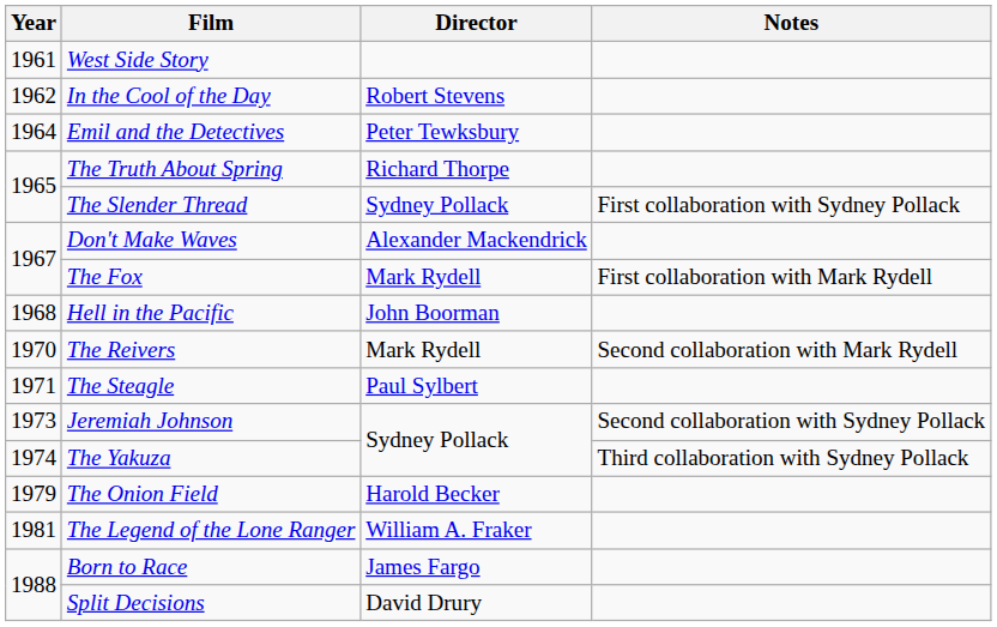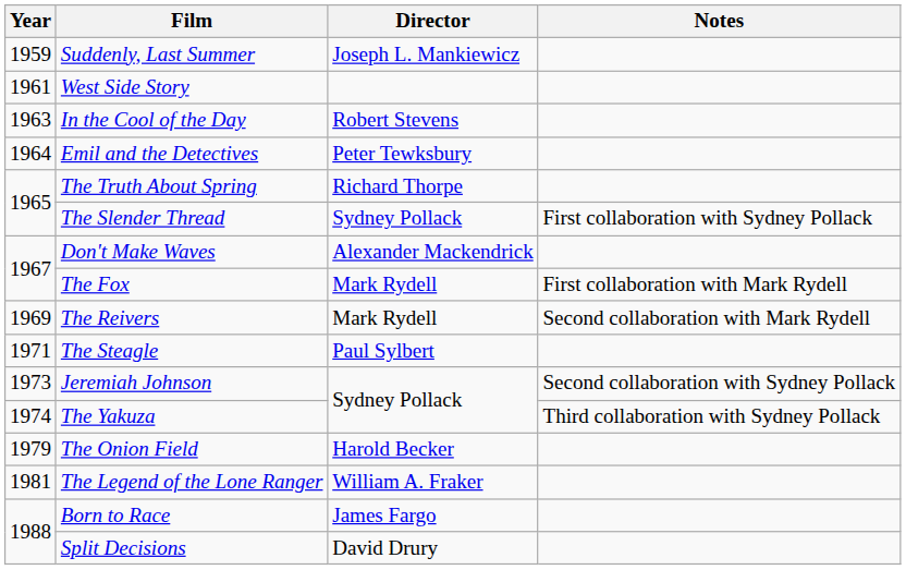 <table class="wikitable">
 <tr>
 <th>Year</th>
 <th>Film</th>
 <th>Director</th>
 <th>Notes</th>
 </tr>
 <tr>
+<td>1959</td>
+<td><em><a href='#'>Suddenly, Last Summer</a></em></td>
+<td><a href='#'>Joseph L. Mankiewicz</a></td>
+<td></td>
+</tr>
+<tr>
 <td>1961</td>
 <td><em><a href='#'>West Side Story</a></em></td>
 <td></td>
 <td></td>
 </tr>
 <tr>
-<td>1962</td>
+<td>1963</td>
 <td><em><a href='#'>In the Cool of the Day</a></em></td>
 <td><a href='#'>Robert Stevens</a></td>
 <td></td>
 </tr>
 <tr>
 <td>1964</td>
 <td><em><a href='#'>Emil and the Detectives</a></em></td>
 <td><a href='#'>Peter Tewksbury</a></td>
 <td></td>
 </tr>
 <tr>
 <td rowspan=2>1965</td>
 <td><em><a href='#'>The Truth About Spring</a></em></td>
 <td><a href='#'>Richard Thorpe</a></td>
 <td></td>
 </tr>
 <tr>
 <td><em><a href='#'>The Slender Thread</a></em></td>
 <td><a href='#'>Sydney Pollack</a></td>
 <td>First collaboration with Sydney Pollack</td>
 </tr>
 <tr>
 <td rowspan=2>1967</td>
 <td><em><a href='#'>Don't Make Waves</a></em></td>
 <td><a href='#'>Alexander Mackendrick</a></td>
 <td></td>
 </tr>
 <tr>
 <td><em><a href='#'>The Fox</a></em></td>
 <td><a href='#'>Mark Rydell</a></td>
 <td>First collaboration with Mark Rydell</td>
 </tr>
 <tr>
-<td>1968</td>
-<td><em><a href='#'>Hell in the Pacific</a></em></td>
-<td><a href='#'>John Boorman</a></td>
-<td></td>
-</tr>
-<tr>
-<td>1970</td>
+<td>1969</td>
 <td><em><a href='#'>The Reivers</a></em></td>
 <td>Mark Rydell</td>
 <td>Second collaboration with Mark Rydell</td>
 </tr>
 <tr>
 <td>1971</td>
 <td><em><a href='#'>The Steagle</a></em></td>
 <td><a href='#'>Paul Sylbert</a></td>
 <td></td>
 </tr>
 <tr>
 <td>1973</td>
 <td><em><a href='#'>Jeremiah Johnson</a></em></td>
 <td rowspan=2>Sydney Pollack</td>
 <td>Second collaboration with Sydney Pollack</td>
 </tr>
 <tr>
 <td>1974</td>
 <td><em><a href='#'>The Yakuza</a></em></td>
 <td>Third collaboration with Sydney Pollack</td>
 </tr>
 <tr>
 <td>1979</td>
 <td><em><a href='#'>The Onion Field</a></em></td>
 <td><a href='#'>Harold Becker</a></td>
 <td><small></small></td>
 </tr>
 <tr>
 <td>1981</td>
 <td><em><a href='#'>The Legend of the Lone Ranger</a></em></td>
 <td><a href='#'>William A. Fraker</a></td>
 <td></td>
 </tr>
 <tr>
 <td rowspan=2>1988</td>
 <td><em><a href='#'>Born to Race</a></em></td>
 <td><a href='#'>James Fargo</a></td>
 <td></td>
 </tr>
 <tr>
 <td><em><a href='#'>Split Decisions</a></em></td>
 <td>David Drury</td>
 <td></td>
 </tr>
 </table>
